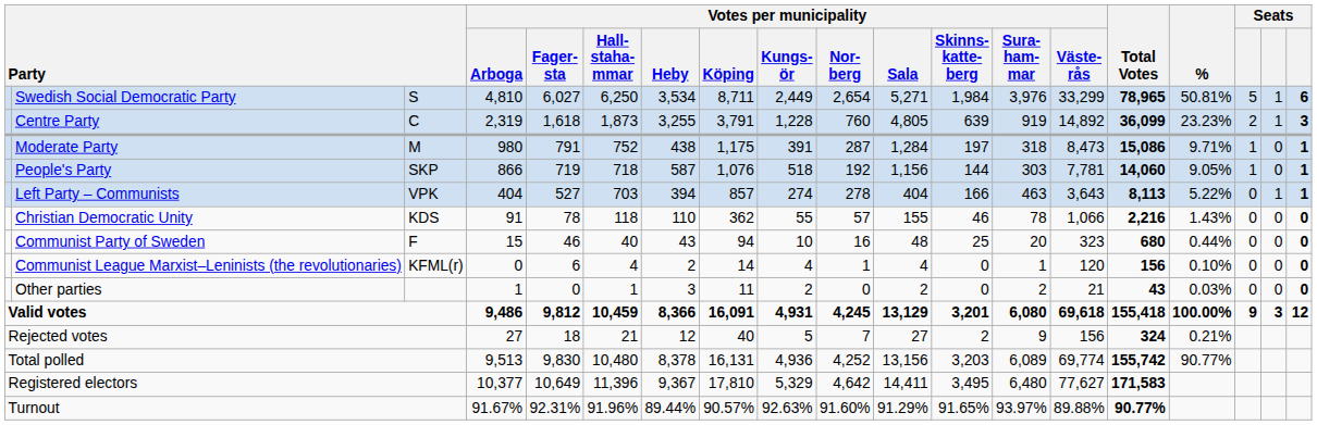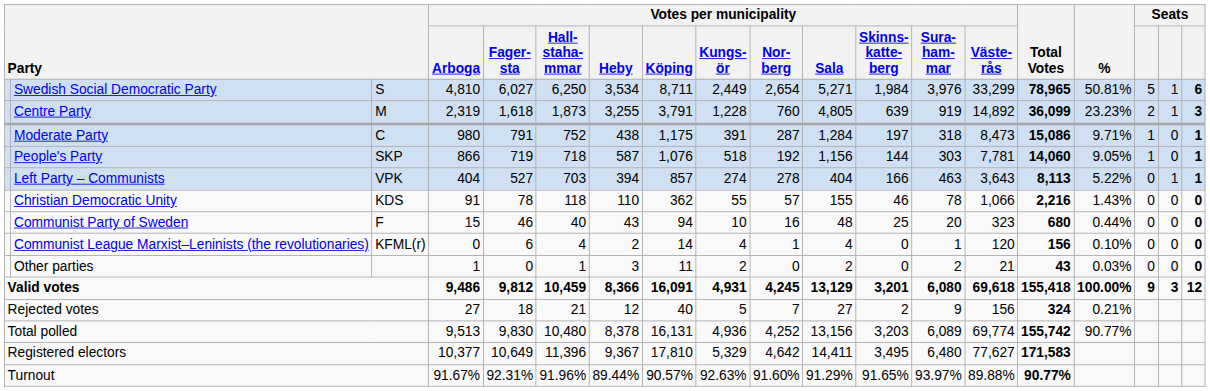 <table class="wikitable" border="1" style="text-align:right;">
 <tr>
 <th style="text-align:left;" valign=bottom rowspan=2 colspan=3>Party</th>
 <th colspan=11>Votes per municipality</th>
 <th align=center valign=bottom rowspan=2 width="50">Total Votes</th>
 <th align=center valign=bottom rowspan=2 width="50">%</th>
 <th colspan=3>Seats</th>
 </tr>
 <tr>
 <th align=center valign=bottom width="50"><a href='#'>Arboga</a></th>
 <th align=center valign=bottom width="50"><a href='#'>Fager- sta</a></th>
 <th align=center valign=bottom width="50"><a href='#'>Hall- staha- mmar</a></th>
 <th align=center valign=bottom width="50"><a href='#'>Heby</a></th>
 <th align=center valign=bottom width="50"><a href='#'>Köping</a></th>
 <th align=center valign=bottom width="50"><a href='#'>Kungs- ör</a></th>
 <th align=center valign=bottom width="50"><a href='#'>Nor- berg</a></th>
 <th align=center valign=bottom width="50"><a href='#'>Sala</a></th>
 <th align=center valign=bottom width="50"><a href='#'>Skinns- katte- berg</a></th>
 <th align=center valign=bottom width="50"><a href='#'>Sura- ham- mar</a></th>
 <th align=center valign=bottom width="50"><a href='#'>Väste- rås</a></th>
 <th align=center valign=bottom width="20"><small></small></th>
 <th align=center valign=bottom width="20"><small><a href='#'></a></small></th>
 <th align=center valign=bottom width="20"><small></small></th>
 </tr>
 <tr style="background:#CEE0F2;">
 <td></td>
 <td align=left style="white-space: nowrap;"><a href='#'>Swedish Social Democratic Party</a></td>
 <td align=left>S</td>
 <td>4,810</td>
 <td>6,027</td>
 <td>6,250</td>
 <td>3,534</td>
 <td>8,711</td>
 <td>2,449</td>
 <td>2,654</td>
 <td>5,271</td>
 <td>1,984</td>
 <td>3,976</td>
 <td>33,299</td>
 <td><strong>78,965</strong></td>
 <td>50.81%</td>
 <td>5</td>
 <td>1</td>
 <td><strong>6</strong></td>
 </tr>
 <tr style="background:#CEE0F2;">
 <td></td>
 <td align=left><a href='#'>Centre Party</a></td>
-<td align=left>C</td>
+<td align=left>M</td>
 <td>2,319</td>
 <td>1,618</td>
 <td>1,873</td>
 <td>3,255</td>
 <td>3,791</td>
 <td>1,228</td>
 <td>760</td>
 <td>4,805</td>
 <td>639</td>
 <td>919</td>
 <td>14,892</td>
 <td><strong>36,099</strong></td>
 <td>23.23%</td>
 <td>2</td>
 <td>1</td>
 <td><strong>3</strong></td>
 </tr>
 <tr style="background:#CEE0F2; border-top:3px solid darkgray;">
 <td></td>
 <td align=left><a href='#'>Moderate Party</a></td>
-<td align=left>M</td>
+<td align=left>C</td>
 <td>980</td>
 <td>791</td>
 <td>752</td>
 <td>438</td>
 <td>1,175</td>
 <td>391</td>
 <td>287</td>
 <td>1,284</td>
 <td>197</td>
 <td>318</td>
 <td>8,473</td>
 <td><strong>15,086</strong></td>
 <td>9.71%</td>
 <td>1</td>
 <td>0</td>
 <td><strong>1</strong></td>
 </tr>
 <tr style="background:#CEE0F2;">
 <td></td>
 <td align=left><a href='#'>People's Party</a></td>
 <td align=left>SKP</td>
 <td>866</td>
 <td>719</td>
 <td>718</td>
 <td>587</td>
 <td>1,076</td>
 <td>518</td>
 <td>192</td>
 <td>1,156</td>
 <td>144</td>
 <td>303</td>
 <td>7,781</td>
 <td><strong>14,060</strong></td>
 <td>9.05%</td>
 <td>1</td>
 <td>0</td>
 <td><strong>1</strong></td>
 </tr>
 <tr style="background:#CEE0F2;">
 <td></td>
 <td align=left><a href='#'>Left Party – Communists</a></td>
 <td align=left>VPK</td>
 <td>404</td>
 <td>527</td>
 <td>703</td>
 <td>394</td>
 <td>857</td>
 <td>274</td>
 <td>278</td>
 <td>404</td>
 <td>166</td>
 <td>463</td>
 <td>3,643</td>
 <td><strong>8,113</strong></td>
 <td>5.22%</td>
 <td>0</td>
 <td>1</td>
 <td><strong>1</strong></td>
 </tr>
 <tr>
 <td></td>
 <td align=left><a href='#'>Christian Democratic Unity</a></td>
 <td align=left>KDS</td>
 <td>91</td>
 <td>78</td>
 <td>118</td>
 <td>110</td>
 <td>362</td>
 <td>55</td>
 <td>57</td>
 <td>155</td>
 <td>46</td>
 <td>78</td>
 <td>1,066</td>
 <td><strong>2,216</strong></td>
 <td>1.43%</td>
 <td>0</td>
 <td>0</td>
 <td><strong>0</strong></td>
 </tr>
 <tr>
 <td></td>
 <td align=left><a href='#'>Communist Party of Sweden</a></td>
 <td align=left>F</td>
 <td>15</td>
 <td>46</td>
 <td>40</td>
 <td>43</td>
 <td>94</td>
 <td>10</td>
 <td>16</td>
 <td>48</td>
 <td>25</td>
 <td>20</td>
 <td>323</td>
 <td><strong>680</strong></td>
 <td>0.44%</td>
 <td>0</td>
 <td>0</td>
 <td><strong>0</strong></td>
 </tr>
 <tr>
 <td></td>
 <td align=left><a href='#'>Communist League Marxist–Leninists (the revolutionaries)</a></td>
 <td align=left>KFML(r)</td>
 <td>0</td>
 <td>6</td>
 <td>4</td>
 <td>2</td>
 <td>14</td>
 <td>4</td>
 <td>1</td>
 <td>4</td>
 <td>0</td>
 <td>1</td>
 <td>120</td>
 <td><strong>156</strong></td>
 <td>0.10%</td>
 <td>0</td>
 <td>0</td>
 <td><strong>0</strong></td>
 </tr>
 <tr>
 <td></td>
 <td align=left>Other parties</td>
 <td></td>
 <td>1</td>
 <td>0</td>
 <td>1</td>
 <td>3</td>
 <td>11</td>
 <td>2</td>
 <td>0</td>
 <td>2</td>
 <td>0</td>
 <td>2</td>
 <td>21</td>
 <td><strong>43</strong></td>
 <td>0.03%</td>
 <td>0</td>
 <td>0</td>
 <td><strong>0</strong></td>
 </tr>
 <tr style="font-weight:bold">
 <td align=left colspan=3>Valid votes</td>
 <td>9,486</td>
 <td>9,812</td>
 <td>10,459</td>
 <td>8,366</td>
 <td>16,091</td>
 <td>4,931</td>
 <td>4,245</td>
 <td>13,129</td>
 <td>3,201</td>
 <td>6,080</td>
 <td>69,618</td>
 <td>155,418</td>
 <td>100.00%</td>
 <td>9</td>
 <td>3</td>
 <td>12</td>
 </tr>
 <tr>
 <td align=left colspan=3>Rejected votes</td>
 <td>27</td>
 <td>18</td>
 <td>21</td>
 <td>12</td>
 <td>40</td>
 <td>5</td>
 <td>7</td>
 <td>27</td>
 <td>2</td>
 <td>9</td>
 <td>156</td>
 <td><strong>324</strong></td>
 <td>0.21%</td>
 <td></td>
 <td></td>
 <td></td>
 </tr>
 <tr>
 <td align=left colspan=3>Total polled</td>
 <td>9,513</td>
 <td>9,830</td>
 <td>10,480</td>
 <td>8,378</td>
 <td>16,131</td>
 <td>4,936</td>
 <td>4,252</td>
 <td>13,156</td>
 <td>3,203</td>
 <td>6,089</td>
 <td>69,774</td>
 <td><strong>155,742</strong></td>
 <td>90.77%</td>
 <td></td>
 <td></td>
 <td></td>
 </tr>
 <tr>
 <td align=left colspan=3>Registered electors</td>
 <td>10,377</td>
 <td>10,649</td>
 <td>11,396</td>
 <td>9,367</td>
 <td>17,810</td>
 <td>5,329</td>
 <td>4,642</td>
 <td>14,411</td>
 <td>3,495</td>
 <td>6,480</td>
 <td>77,627</td>
 <td><strong>171,583</strong></td>
 <td></td>
 <td></td>
 <td></td>
 <td></td>
 </tr>
 <tr>
 <td align=left colspan=3>Turnout</td>
 <td>91.67%</td>
 <td>92.31%</td>
 <td>91.96%</td>
 <td>89.44%</td>
 <td>90.57%</td>
 <td>92.63%</td>
 <td>91.60%</td>
 <td>91.29%</td>
 <td>91.65%</td>
 <td>93.97%</td>
 <td>89.88%</td>
 <td><strong>90.77%</strong></td>
 <td></td>
 <td></td>
 <td></td>
 <td></td>
 </tr>
 </table>
